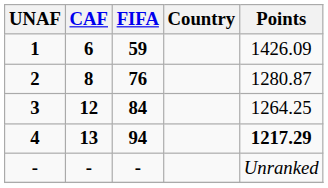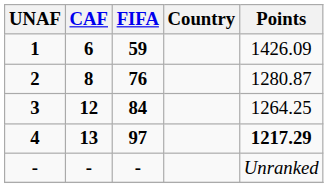 <table class="wikitable" style="text-align: center;">
 <tr>
 <th>UNAF</th>
 <th><a href='#'>CAF</a></th>
 <th><a href='#'>FIFA</a></th>
 <th>Country</th>
 <th>Points</th>
 </tr>
 <tr>
 <td><strong>1</strong></td>
 <td><strong>6</strong></td>
 <td><strong>59</strong></td>
 <td align=left></td>
 <td>1426.09</td>
 </tr>
 <tr>
 <td><strong>2</strong></td>
 <td><strong>8</strong></td>
 <td><strong>76</strong></td>
 <td align=left></td>
 <td>1280.87</td>
 </tr>
 <tr>
 <td><strong>3</strong></td>
 <td><strong>12</strong></td>
 <td><strong>84</strong></td>
 <td align=left></td>
 <td>1264.25</td>
 </tr>
 <tr>
 <td><strong>4</strong></td>
 <td><strong>13</strong></td>
-<td><strong>94</strong></td>
+<td><strong>97</strong></td>
 <td align=left></td>
 <td><strong>1217.29</strong></td>
 </tr>
 <tr>
 <td><strong>-</strong></td>
 <td><strong>-</strong></td>
 <td><strong>-</strong></td>
 <td align=left><em></em></td>
 <td><em>Unranked</em></td>
 </tr>
 <tr>
 </tr>
 </table>
